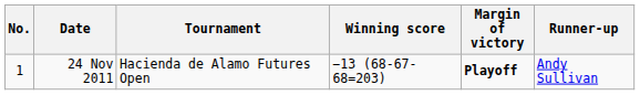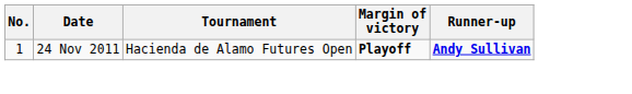 <table class="wikitable" style="font-size:95%;">
 <tr>
 <th>No.</th>
 <th>Date</th>
 <th>Tournament</th>
-<th>Winning score</th>
 <th>Margin of<br>victory</th>
 <th>Runner-up</th>
 </tr>
 <tr>
 <td align=center>1</td>
 <td align=right>24 Nov 2011</td>
 <td>Hacienda de Alamo Futures Open</td>
-<td>−13 (68-67-68=203)</td>
 <td><strong>Playoff</strong></td>
-<td> <a href='#'>Andy Sullivan</a></td>
+<td><strong> <a href='#'>Andy Sullivan</a></strong></td>
 </tr>
 </table>
